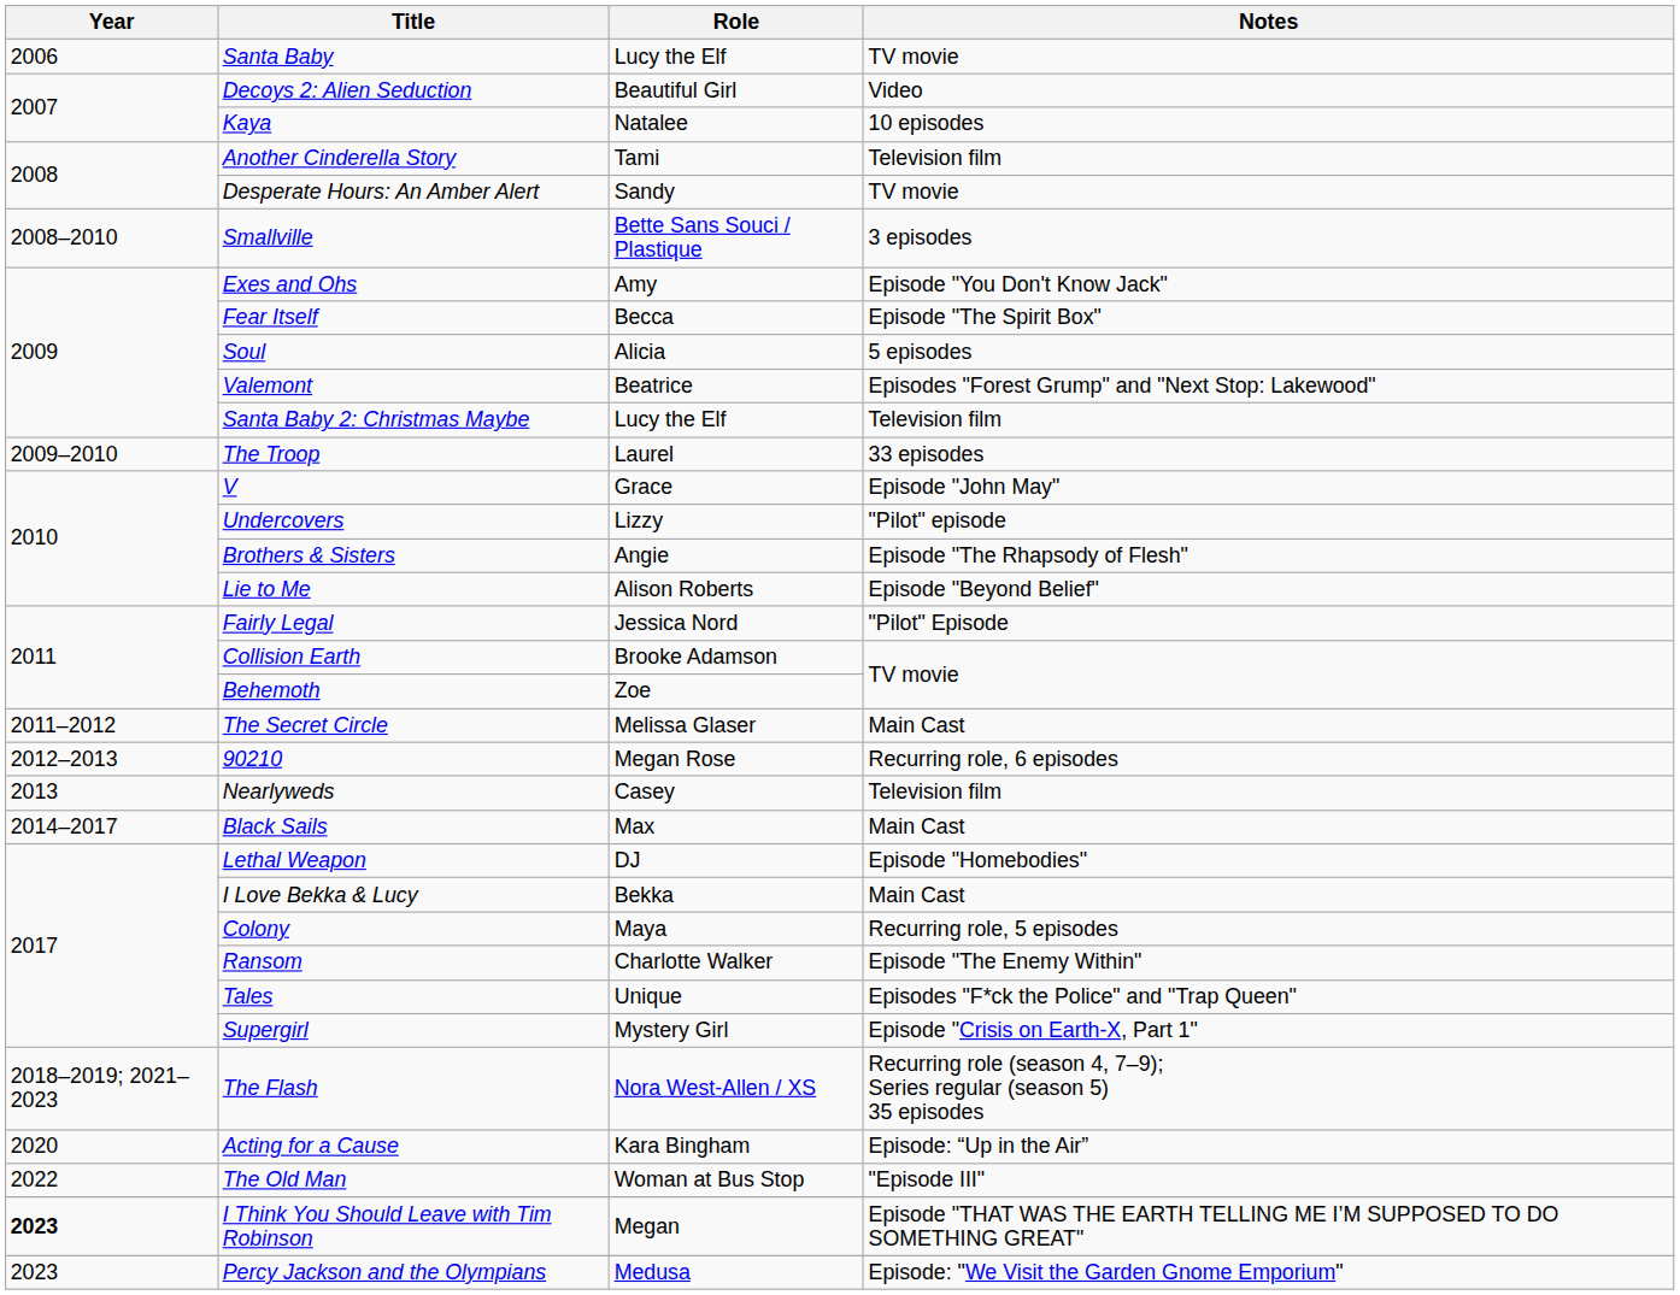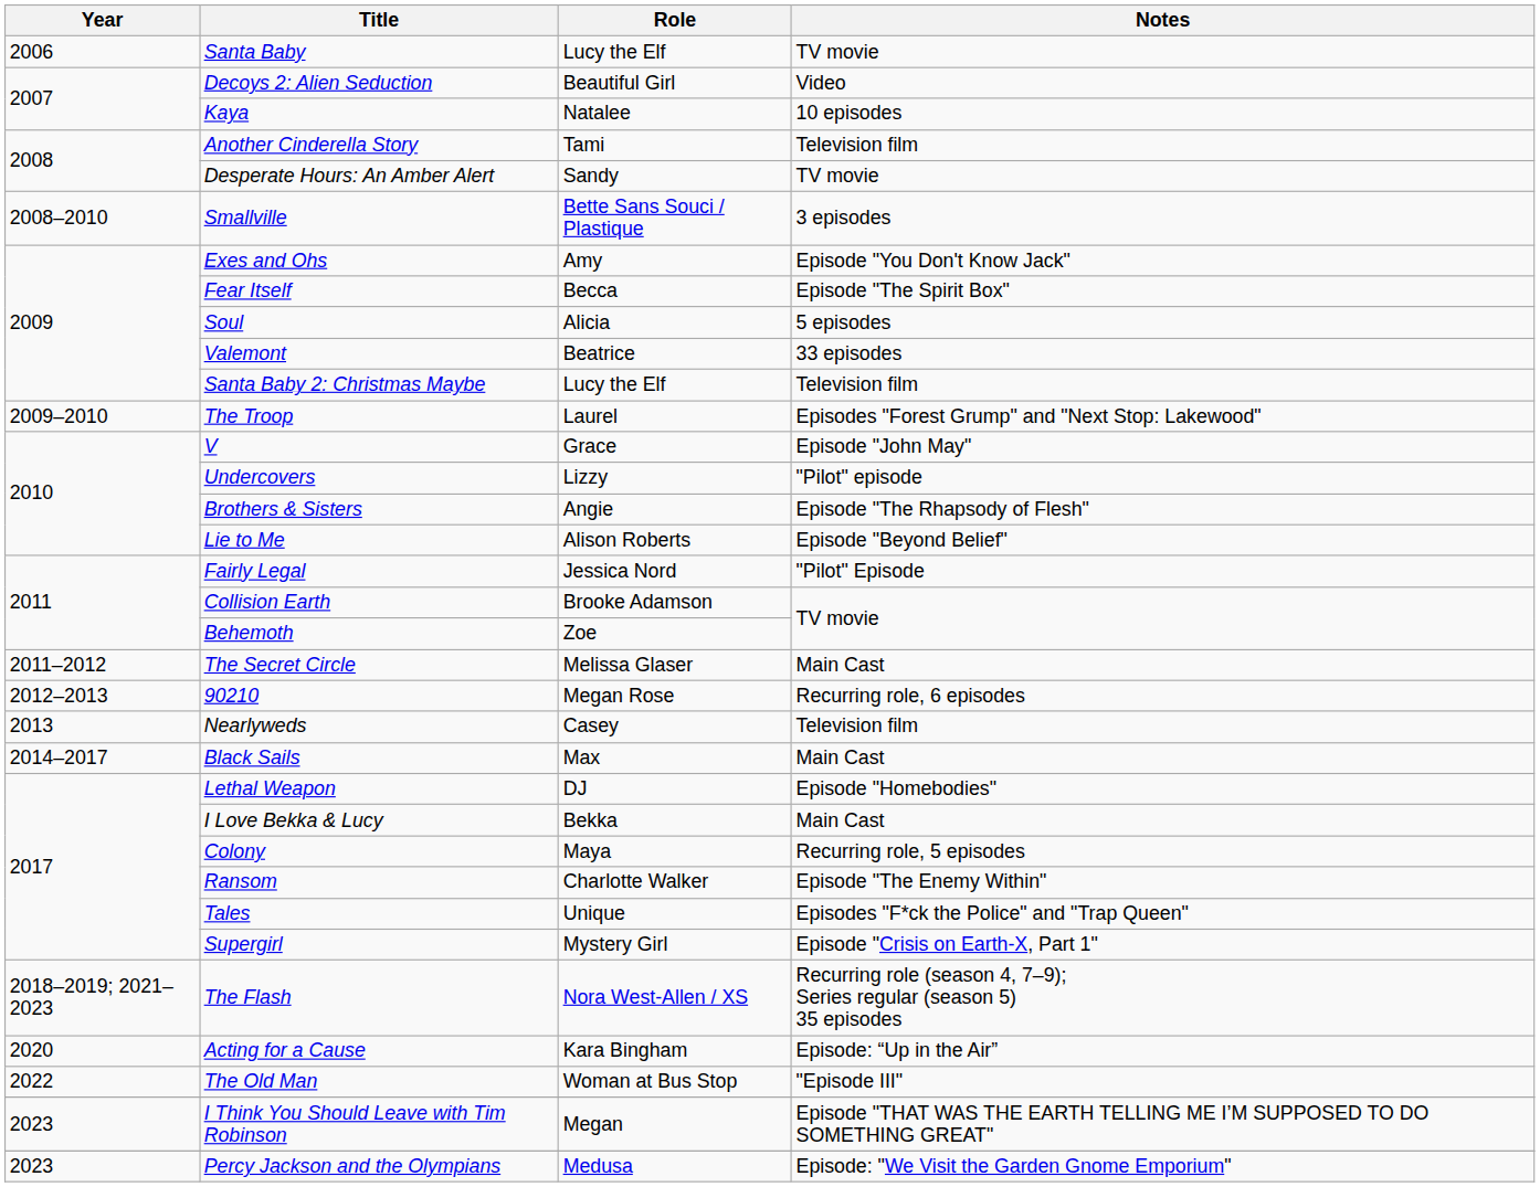 <table class="wikitable sortable">
 <tr>
 <th>Year</th>
 <th>Title</th>
 <th>Role</th>
 <th class="unsortable">Notes</th>
 </tr>
 <tr>
 <td>2006</td>
 <td><em><a href='#'>Santa Baby</a></em></td>
 <td>Lucy the Elf</td>
 <td>TV movie</td>
 </tr>
 <tr>
 <td rowspan="2">2007</td>
 <td><em><a href='#'>Decoys 2: Alien Seduction</a></em></td>
 <td>Beautiful Girl</td>
 <td>Video</td>
 </tr>
 <tr>
 <td><em><a href='#'>Kaya</a></em></td>
 <td>Natalee</td>
 <td>10 episodes</td>
 </tr>
 <tr>
 <td rowspan="2">2008</td>
 <td><em><a href='#'>Another Cinderella Story</a></em></td>
 <td>Tami</td>
 <td>Television film</td>
 </tr>
 <tr>
 <td><em>Desperate Hours: An Amber Alert</em></td>
 <td>Sandy</td>
 <td>TV movie</td>
 </tr>
 <tr>
 <td>2008–2010</td>
 <td><em><a href='#'>Smallville</a></em></td>
 <td><a href='#'>Bette Sans Souci / Plastique</a></td>
 <td>3 episodes</td>
 </tr>
 <tr>
 <td rowspan="5">2009</td>
 <td><em><a href='#'>Exes and Ohs</a></em></td>
 <td>Amy</td>
 <td>Episode "You Don't Know Jack"</td>
 </tr>
 <tr>
 <td><em><a href='#'>Fear Itself</a></em></td>
 <td>Becca</td>
 <td>Episode "The Spirit Box"</td>
 </tr>
 <tr>
 <td><em><a href='#'>Soul</a></em></td>
 <td>Alicia</td>
 <td>5 episodes</td>
 </tr>
 <tr>
 <td><em><a href='#'>Valemont</a></em></td>
 <td>Beatrice</td>
-<td>Episodes "Forest Grump" and "Next Stop: Lakewood"</td>
+<td>33 episodes</td>
 </tr>
 <tr>
 <td><em><a href='#'>Santa Baby 2: Christmas Maybe</a></em></td>
 <td>Lucy the Elf</td>
 <td>Television film</td>
 </tr>
 <tr>
 <td>2009–2010</td>
 <td data-sort-value="Troop, The"><em><a href='#'>The Troop</a></em></td>
 <td>Laurel</td>
-<td>33 episodes</td>
+<td>Episodes "Forest Grump" and "Next Stop: Lakewood"</td>
 </tr>
 <tr>
 <td rowspan="4">2010</td>
 <td><em><a href='#'>V</a></em></td>
 <td>Grace</td>
 <td>Episode "John May"</td>
 </tr>
 <tr>
 <td><em><a href='#'>Undercovers</a></em></td>
 <td>Lizzy</td>
 <td>"Pilot" episode</td>
 </tr>
 <tr>
 <td><em><a href='#'>Brothers & Sisters</a></em></td>
 <td>Angie</td>
 <td>Episode "The Rhapsody of Flesh"</td>
 </tr>
 <tr>
 <td><em><a href='#'>Lie to Me</a></em></td>
 <td>Alison Roberts</td>
 <td>Episode "Beyond Belief"</td>
 </tr>
 <tr>
 <td rowspan="3">2011</td>
 <td><em><a href='#'>Fairly Legal</a></em></td>
 <td>Jessica Nord</td>
 <td>"Pilot" Episode</td>
 </tr>
 <tr>
 <td><em><a href='#'>Collision Earth</a></em></td>
 <td>Brooke Adamson</td>
 <td rowspan="2">TV movie</td>
 </tr>
 <tr>
 <td><em><a href='#'>Behemoth</a></em></td>
 <td>Zoe</td>
 </tr>
 <tr>
 <td>2011–2012</td>
 <td data-sort-value="Secret Circle, The"><em><a href='#'>The Secret Circle</a></em></td>
 <td>Melissa Glaser</td>
 <td>Main Cast</td>
 </tr>
 <tr>
 <td>2012–2013</td>
 <td><em><a href='#'>90210</a></em></td>
 <td>Megan Rose</td>
 <td>Recurring role, 6 episodes</td>
 </tr>
 <tr>
 <td>2013</td>
 <td><em>Nearlyweds</em></td>
 <td>Casey</td>
 <td>Television film</td>
 </tr>
 <tr>
 <td>2014–2017</td>
 <td><em><a href='#'>Black Sails</a></em></td>
 <td>Max</td>
 <td>Main Cast</td>
 </tr>
 <tr>
 <td rowspan="6">2017</td>
 <td><em><a href='#'>Lethal Weapon</a></em></td>
 <td>DJ</td>
 <td>Episode "Homebodies"</td>
 </tr>
 <tr>
 <td><em>I Love Bekka & Lucy</em></td>
 <td>Bekka</td>
 <td>Main Cast</td>
 </tr>
 <tr>
 <td><em><a href='#'>Colony</a></em></td>
 <td>Maya</td>
 <td>Recurring role, 5 episodes</td>
 </tr>
 <tr>
 <td><em><a href='#'>Ransom</a></em></td>
 <td>Charlotte Walker</td>
 <td>Episode "The Enemy Within"</td>
 </tr>
 <tr>
 <td><em><a href='#'>Tales</a></em></td>
 <td>Unique</td>
 <td>Episodes "F*ck the Police" and "Trap Queen"</td>
 </tr>
 <tr>
 <td><em><a href='#'>Supergirl</a></em></td>
 <td>Mystery Girl</td>
 <td>Episode "<a href='#'>Crisis on Earth-X</a>, Part 1"</td>
 </tr>
 <tr>
 <td>2018–2019; 2021–2023</td>
 <td data-sort-value="Flash, The"><em><a href='#'>The Flash</a></em></td>
 <td><a href='#'>Nora West-Allen / XS</a></td>
 <td>Recurring role (season 4, 7–9);<br>Series regular (season 5)<br>35 episodes</td>
 </tr>
 <tr>
 <td>2020</td>
 <td><em><a href='#'>Acting for a Cause</a></em></td>
 <td>Kara Bingham</td>
 <td>Episode: “Up in the Air”</td>
 </tr>
 <tr>
 <td>2022</td>
 <td data-sort-value="Old Man, The"><em><a href='#'>The Old Man</a></em></td>
 <td>Woman at Bus Stop</td>
 <td>"Episode III"</td>
 </tr>
 <tr>
 </tr>
 <tr>
-<td><strong>2023</strong></td>
+<td>2023</td>
 <td><em><a href='#'>I Think You Should Leave with Tim Robinson</a></em></td>
 <td>Megan</td>
 <td>Episode "THAT WAS THE EARTH TELLING ME I’M SUPPOSED TO DO SOMETHING GREAT"</td>
 </tr>
 <tr>
 </tr>
 <tr>
 <td>2023</td>
 <td><em><a href='#'>Percy Jackson and the Olympians</a></em></td>
 <td><a href='#'>Medusa</a></td>
 <td>Episode: "<a href='#'>We Visit the Garden Gnome Emporium</a>"</td>
 </tr>
 </table>
